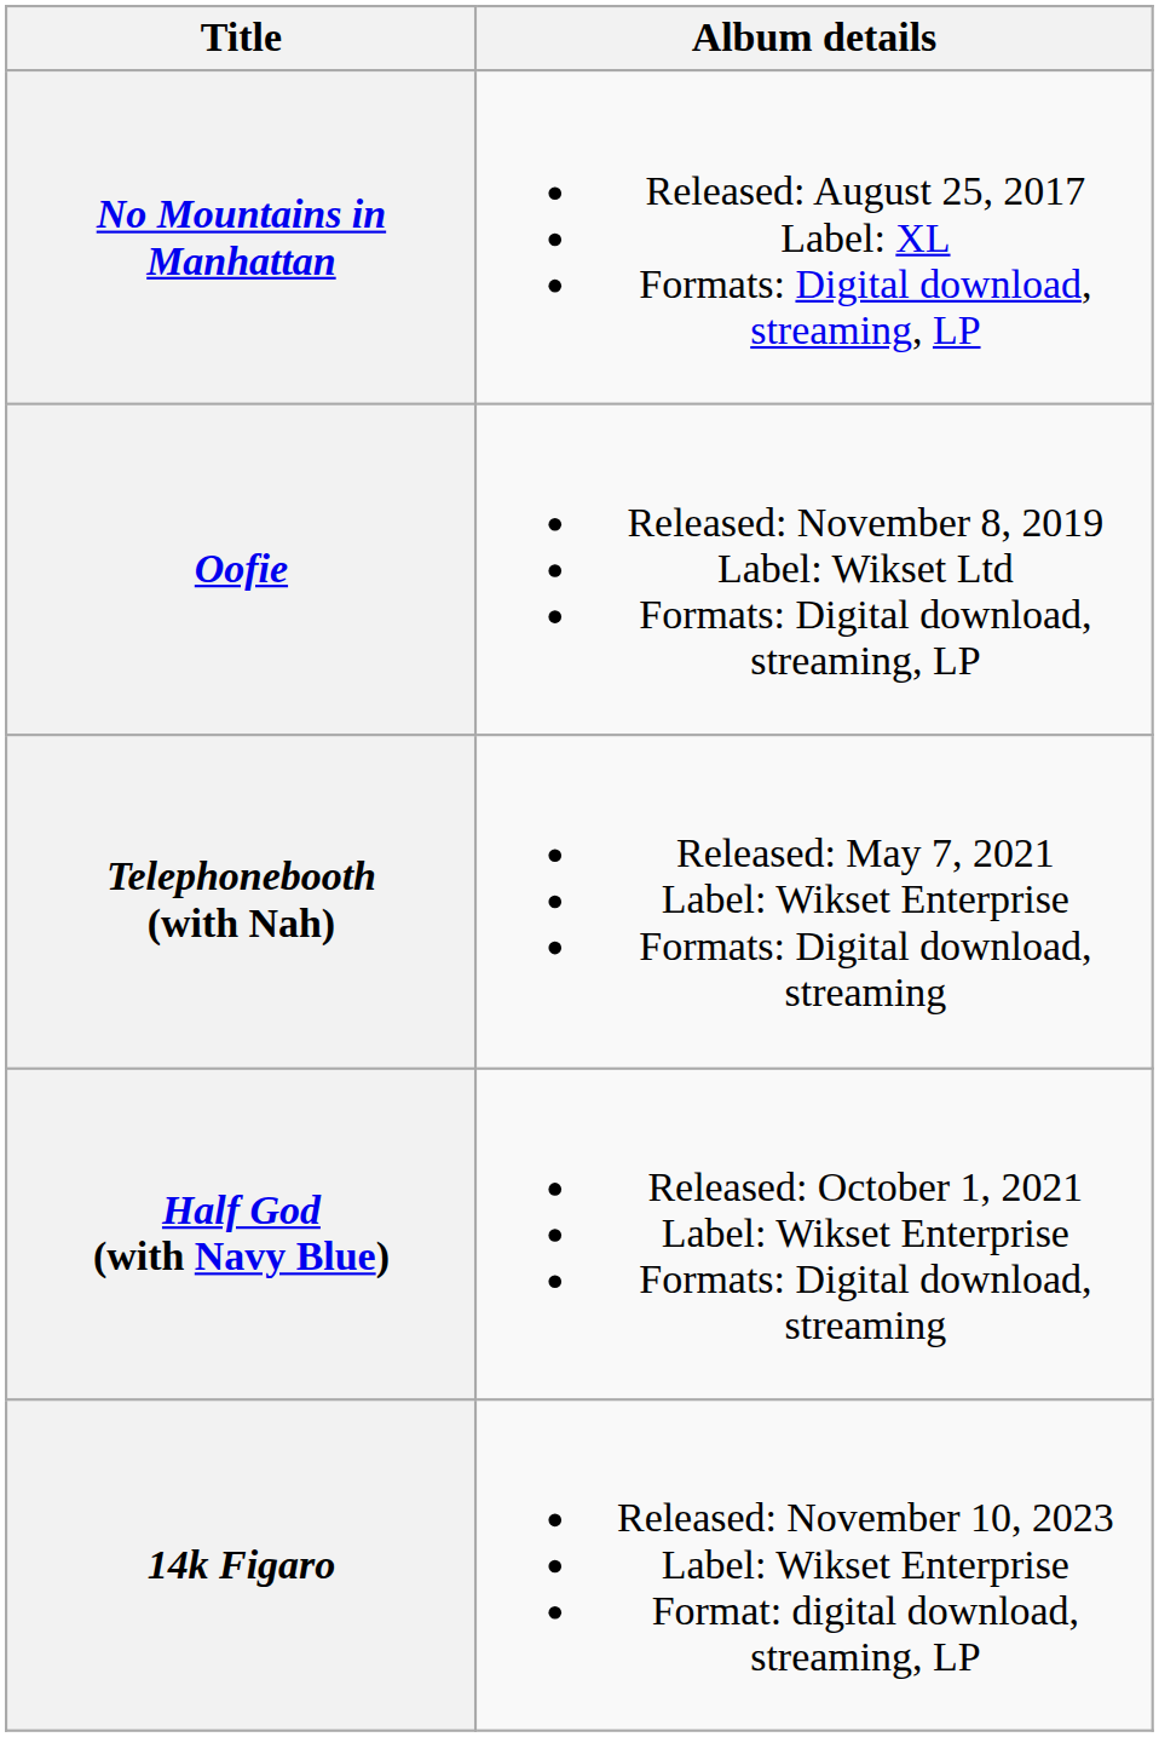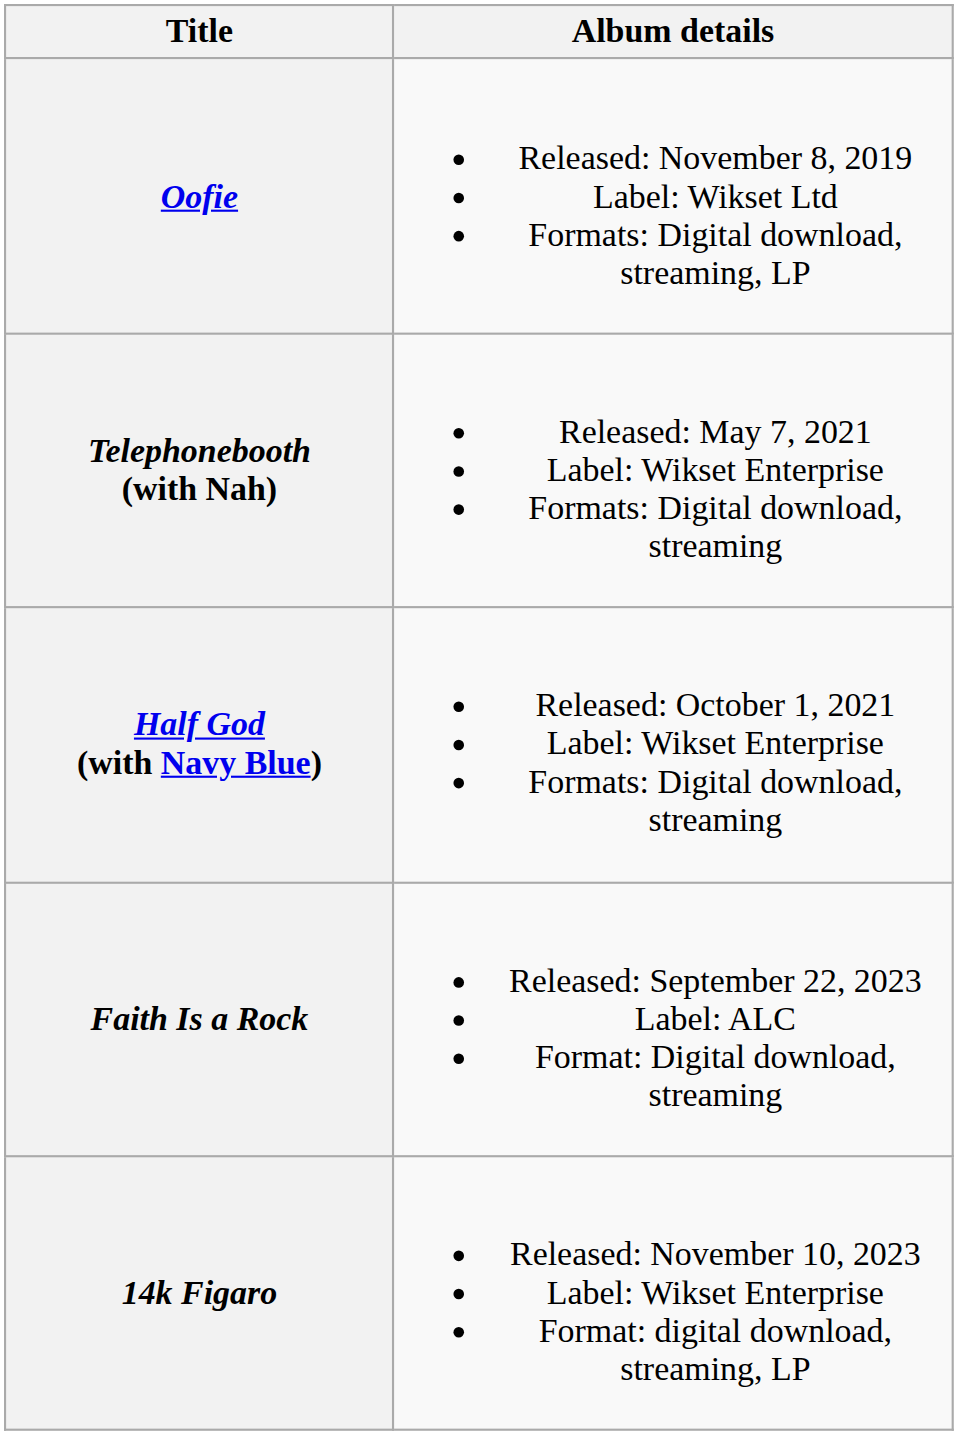 <table class="wikitable plainrowheaders" style="text-align:center;">
 <tr>
 <th scope="col" style="width:11em;">Title</th>
 <th scope="col" style="width:16em;">Album details</th>
-</tr>
-<tr>
-<th scope="row"><em><a href='#'>No Mountains in Manhattan</a></em></th>
-<td><br><ul><li>Released: August 25, 2017</li><li>Label: <a href='#'>XL</a></li><li>Formats: <a href='#'>Digital download</a>, <a href='#'>streaming</a>, <a href='#'>LP</a></li></ul></td>
 </tr>
 <tr>
 <th scope="row"><em><a href='#'>Oofie</a></em></th>
 <td><br><ul><li>Released: November 8, 2019</li><li>Label: Wikset Ltd</li><li>Formats: Digital download, streaming, LP</li></ul></td>
 </tr>
 <tr>
 <th scope="row"><em>Telephonebooth</em><br><span>(with Nah)</span></th>
 <td><br><ul><li>Released: May 7, 2021</li><li>Label: Wikset Enterprise</li><li>Formats: Digital download, streaming</li></ul></td>
 </tr>
 <tr>
 <th scope="row"><em><a href='#'>Half God</a></em><br><span>(with <a href='#'>Navy Blue</a>)</span></th>
 <td><br><ul><li>Released: October 1, 2021</li><li>Label: Wikset Enterprise</li><li>Formats: Digital download, streaming</li></ul></td>
 </tr>
 <tr>
+<th scope="row"><em>Faith Is a Rock</em><br></th>
+<td><br><ul><li>Released: September 22, 2023</li><li>Label: ALC</li><li>Format: Digital download, streaming</li></ul></td>
+</tr>
+<tr>
 <th><em>14k Figaro</em><br></th>
 <td><br><ul><li>Released: November 10, 2023</li><li>Label: Wikset Enterprise</li><li>Format: digital download, streaming, LP</li></ul></td>
 </tr>
 </table>
